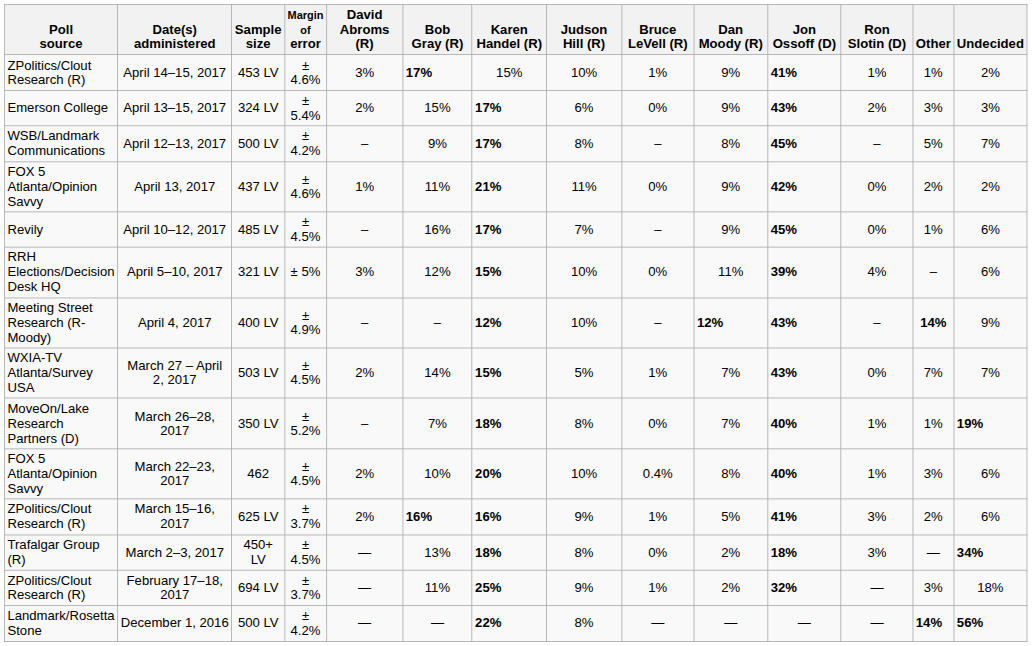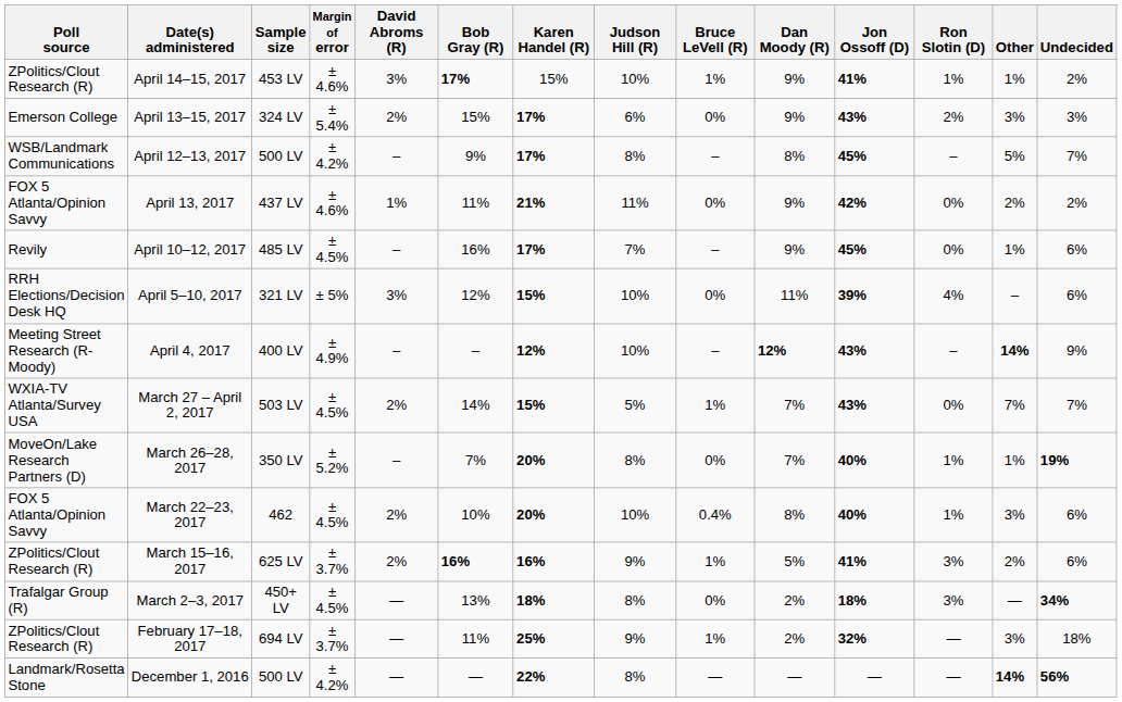 <table class="wikitable">
 <tr valign= bottom>
 <th style="width:100px;">Poll<br>source</th>
 <th style="width:150px;">Date(s)<br>administered</th>
 <th class=small>Sample<br>size</th>
 <th><small>Margin of</small><br>error</th>
 <th style="width:100px;">David<br>Abroms (R)</th>
 <th style="width:100px;">Bob<br>Gray (R)</th>
 <th style="width:100px;">Karen<br>Handel (R)</th>
 <th style="width:100px;">Judson<br>Hill (R)</th>
 <th style="width:100px;">Bruce<br>LeVell (R)</th>
 <th style="width:100px;">Dan<br>Moody (R)</th>
 <th style="width:100px;">Jon<br>Ossoff (D)</th>
 <th style="width:100px;">Ron<br>Slotin (D)</th>
 <th>Other</th>
 <th>Undecided</th>
 </tr>
 <tr>
 <td>ZPolitics/Clout Research (R)</td>
 <td align=center>April 14–15, 2017</td>
 <td align=center>453 LV</td>
 <td align=center>± 4.6%</td>
 <td align=center>3%</td>
 <td><strong>17%</strong></td>
 <td align=center>15%</td>
 <td align=center>10%</td>
 <td align=center>1%</td>
 <td align=center>9%</td>
 <td><strong>41%</strong></td>
 <td align=center>1%</td>
 <td align=center>1%</td>
 <td align=center>2%</td>
 </tr>
 <tr>
 <td>Emerson College</td>
 <td align=center>April 13–15, 2017</td>
 <td align=center>324 LV</td>
 <td align=center>± 5.4%</td>
 <td align=center>2%</td>
 <td align=center>15%</td>
 <td><strong>17%</strong></td>
 <td align=center>6%</td>
 <td align=center>0%</td>
 <td align=center>9%</td>
 <td><strong>43%</strong></td>
 <td align=center>2%</td>
 <td align=center>3%</td>
 <td align=center>3%</td>
 </tr>
 <tr>
 <td>WSB/Landmark Communications</td>
 <td align=center>April 12–13, 2017</td>
 <td align=center>500 LV</td>
 <td align=center>± 4.2%</td>
 <td align=center>–</td>
 <td align=center>9%</td>
 <td><strong>17%</strong></td>
 <td align=center>8%</td>
 <td align=center>–</td>
 <td align=center>8%</td>
 <td><strong>45%</strong></td>
 <td align=center>–</td>
 <td align=center>5%</td>
 <td align=center>7%</td>
 </tr>
 <tr>
 <td>FOX 5 Atlanta/Opinion Savvy</td>
 <td align=center>April 13, 2017</td>
 <td align=center>437 LV</td>
 <td align=center>± 4.6%</td>
 <td align=center>1%</td>
 <td align=center>11%</td>
 <td><strong>21%</strong></td>
 <td align=center>11%</td>
 <td align=center>0%</td>
 <td align=center>9%</td>
 <td><strong>42%</strong></td>
 <td align=center>0%</td>
 <td align=center>2%</td>
 <td align=center>2%</td>
 </tr>
 <tr>
 <td>Revily</td>
 <td align=center>April 10–12, 2017</td>
 <td align=center>485 LV</td>
 <td align=center>± 4.5%</td>
 <td align=center>–</td>
 <td align=center>16%</td>
 <td><strong>17%</strong></td>
 <td align=center>7%</td>
 <td align=center>–</td>
 <td align=center>9%</td>
 <td><strong>45%</strong></td>
 <td align=center>0%</td>
 <td align=center>1%</td>
 <td align=center>6%</td>
 </tr>
 <tr>
 <td>RRH Elections/Decision Desk HQ</td>
 <td align=center>April 5–10, 2017</td>
 <td align=center>321 LV</td>
 <td align=center>± 5%</td>
 <td align=center>3%</td>
 <td align=center>12%</td>
 <td><strong>15%</strong></td>
 <td align=center>10%</td>
 <td align=center>0%</td>
 <td align=center>11%</td>
 <td><strong>39%</strong></td>
 <td align=center>4%</td>
 <td align=center>–</td>
 <td align=center>6%</td>
 </tr>
 <tr>
 <td>Meeting Street Research (R-Moody)</td>
 <td align=center>April 4, 2017</td>
 <td align=center>400 LV</td>
 <td align=center>± 4.9%</td>
 <td align=center>–</td>
 <td align=center>–</td>
 <td><strong>12%</strong></td>
 <td align=center>10%</td>
 <td align=center>–</td>
 <td><strong>12%</strong></td>
 <td><strong>43%</strong></td>
 <td align=center>–</td>
 <td align=center><strong>14%</strong></td>
 <td align=center>9%</td>
 </tr>
 <tr>
 <td>WXIA-TV Atlanta/Survey USA</td>
 <td align=center>March 27 – April 2, 2017</td>
 <td align=center>503 LV</td>
 <td align=center>± 4.5%</td>
 <td align=center>2%</td>
 <td align=center>14%</td>
 <td><strong>15%</strong></td>
 <td align=center>5%</td>
 <td align=center>1%</td>
 <td align=center>7%</td>
 <td><strong>43%</strong></td>
 <td align=center>0%</td>
 <td align=center>7%</td>
 <td align=center>7%</td>
 </tr>
 <tr>
 <td>MoveOn/Lake Research Partners (D)</td>
 <td align=center>March 26–28, 2017</td>
 <td align=center>350 LV</td>
 <td align=center>± 5.2%</td>
 <td align=center>–</td>
 <td align=center>7%</td>
-<td><strong>18%</strong></td>
+<td><strong>20%</strong></td>
 <td align=center>8%</td>
 <td align=center>0%</td>
 <td align=center>7%</td>
 <td><strong>40%</strong></td>
 <td align=center>1%</td>
 <td align=center>1%</td>
 <td><strong>19%</strong></td>
 </tr>
 <tr>
 <td>FOX 5 Atlanta/Opinion Savvy</td>
 <td align=center>March 22–23, 2017</td>
 <td align=center>462</td>
 <td align=center>± 4.5%</td>
 <td align=center>2%</td>
 <td align=center>10%</td>
 <td><strong>20%</strong></td>
 <td align=center>10%</td>
 <td align=center>0.4%</td>
 <td align=center>8%</td>
 <td><strong>40%</strong></td>
 <td align=center>1%</td>
 <td align=center>3%</td>
 <td align=center>6%</td>
 </tr>
 <tr>
 <td>ZPolitics/Clout Research (R)</td>
 <td align=center>March 15–16, 2017</td>
 <td align=center>625 LV</td>
 <td align=center>± 3.7%</td>
 <td align=center>2%</td>
 <td><strong>16%</strong></td>
 <td><strong>16%</strong></td>
 <td align=center>9%</td>
 <td align=center>1%</td>
 <td align=center>5%</td>
 <td><strong>41%</strong></td>
 <td align=center>3%</td>
 <td align=center>2%</td>
 <td align=center>6%</td>
 </tr>
 <tr>
 <td>Trafalgar Group (R)</td>
 <td align=center>March 2–3, 2017</td>
 <td align=center>450+ LV</td>
 <td align=center>± 4.5%</td>
 <td align=center>—</td>
 <td align=center>13%</td>
 <td><strong>18%</strong></td>
 <td align=center>8%</td>
 <td align=center>0%</td>
 <td align=center>2%</td>
 <td><strong>18%</strong></td>
 <td align=center>3%</td>
 <td align=center>—</td>
 <td><strong>34%</strong></td>
 </tr>
 <tr>
 <td>ZPolitics/Clout Research (R)</td>
 <td align=center>February 17–18, 2017</td>
 <td align=center>694 LV</td>
 <td align=center>± 3.7%</td>
 <td align=center>—</td>
 <td align=center>11%</td>
 <td><strong>25%</strong></td>
 <td align=center>9%</td>
 <td align=center>1%</td>
 <td align=center>2%</td>
 <td><strong>32%</strong></td>
 <td align=center>—</td>
 <td align=center>3%</td>
 <td align=center>18%</td>
 </tr>
 <tr>
 <td>Landmark/Rosetta Stone</td>
 <td align=center>December 1, 2016</td>
 <td align=center>500 LV</td>
 <td align=center>± 4.2%</td>
 <td align=center>—</td>
 <td align=center>—</td>
 <td><strong>22%</strong></td>
 <td align=center>8%</td>
 <td align=center>—</td>
 <td align=center>—</td>
 <td align=center>—</td>
 <td align=center>—</td>
 <td><strong>14%</strong></td>
 <td><strong>56%</strong></td>
 </tr>
 </table>
